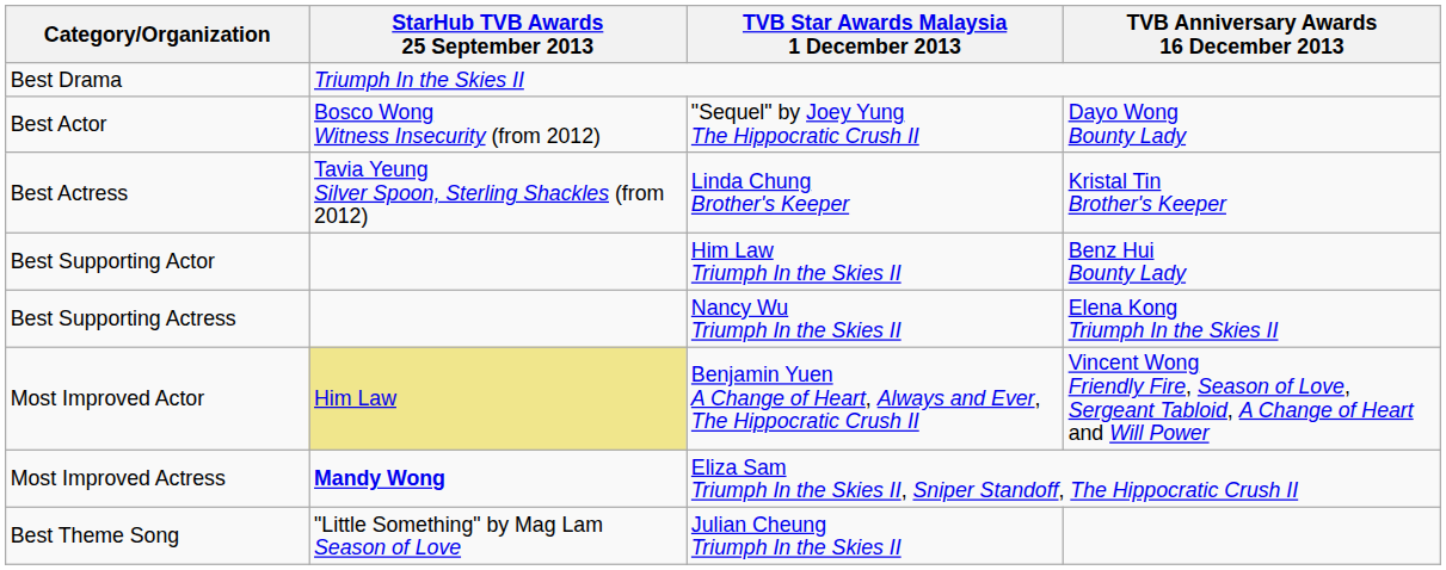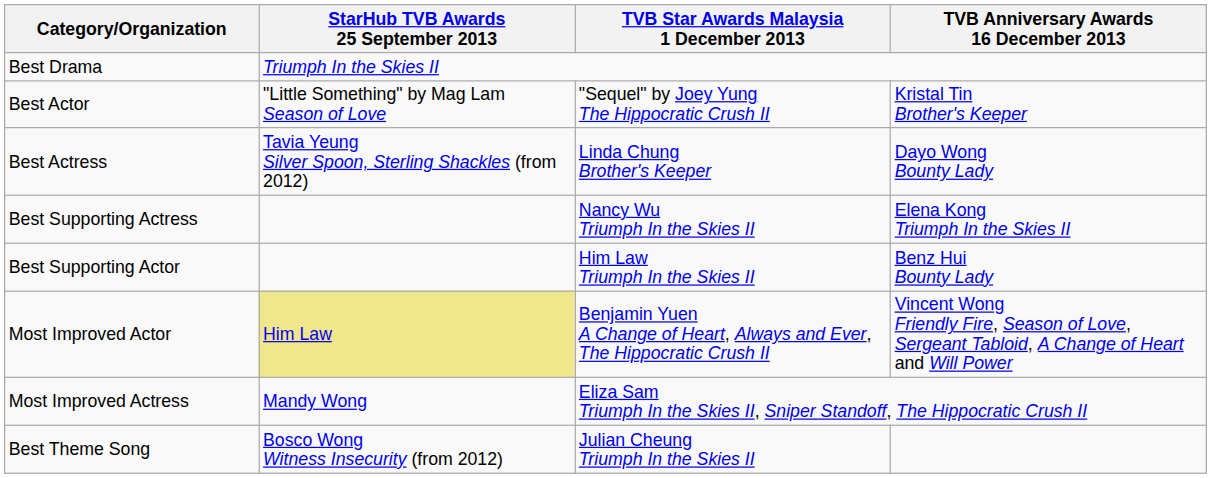 <table class="wikitable" style="font-size: 90%;">
 <tr>
 <th style="width:200px;">Category/Organization</th>
 <th style="width:250px;"><a href='#'>StarHub TVB Awards</a><br>25 September 2013</th>
 <th style="width:250px;"><a href='#'>TVB Star Awards Malaysia</a><br>1 December 2013</th>
 <th style="width:250px;">TVB Anniversary Awards<br> 16 December 2013</th>
 </tr>
 <tr>
 <td>Best Drama</td>
 <td colspan="3"><em><a href='#'>Triumph In the Skies II</a></em></td>
 </tr>
 <tr>
 <td>Best Actor</td>
-<td><a href='#'>Bosco Wong</a><br><em><a href='#'>Witness Insecurity</a></em> (from 2012)</td>
+<td>"Little Something" by Mag Lam<br><em><a href='#'>Season of Love</a></em></td>
 <td>"Sequel" by <a href='#'>Joey Yung</a><br><em><a href='#'>The Hippocratic Crush II</a></em></td>
-<td><a href='#'>Dayo Wong</a><br><em><a href='#'>Bounty Lady</a></em></td>
+<td><a href='#'>Kristal Tin</a><br><em><a href='#'>Brother's Keeper</a></em></td>
 </tr>
 <tr>
 <td>Best Actress</td>
 <td><a href='#'>Tavia Yeung</a><br><em><a href='#'>Silver Spoon, Sterling Shackles</a></em> (from 2012)</td>
 <td><a href='#'>Linda Chung</a><br><em><a href='#'>Brother's Keeper</a></em></td>
-<td><a href='#'>Kristal Tin</a><br><em><a href='#'>Brother's Keeper</a></em></td>
+<td><a href='#'>Dayo Wong</a><br><em><a href='#'>Bounty Lady</a></em></td>
+</tr>
+<tr>
+<td>Best Supporting Actress</td>
+<td></td>
+<td><a href='#'>Nancy Wu</a><br><em><a href='#'>Triumph In the Skies II</a></em></td>
+<td><a href='#'>Elena Kong</a><br><em><a href='#'>Triumph In the Skies II</a></em></td>
 </tr>
 <tr>
 <td>Best Supporting Actor</td>
 <td></td>
 <td><a href='#'>Him Law</a><br><em><a href='#'>Triumph In the Skies II</a></em></td>
 <td><a href='#'>Benz Hui</a><br><em><a href='#'>Bounty Lady</a></em></td>
-</tr>
-<tr>
-<td>Best Supporting Actress</td>
-<td></td>
-<td><a href='#'>Nancy Wu</a><br><em><a href='#'>Triumph In the Skies II</a></em></td>
-<td><a href='#'>Elena Kong</a><br><em><a href='#'>Triumph In the Skies II</a></em></td>
 </tr>
 <tr>
 <td>Most Improved Actor</td>
 <td style="background: khaki;"><a href='#'>Him Law</a></td>
 <td><a href='#'>Benjamin Yuen</a><br><em><a href='#'>A Change of Heart</a></em>, <em><a href='#'>Always and Ever</a></em>, <em><a href='#'>The Hippocratic Crush II</a></em></td>
 <td><a href='#'>Vincent Wong</a><br><em><a href='#'>Friendly Fire</a></em>, <em><a href='#'>Season of Love</a></em>, <em><a href='#'>Sergeant Tabloid</a></em>, <em><a href='#'>A Change of Heart</a></em> and <em><a href='#'>Will Power</a></em></td>
 </tr>
 <tr>
 <td>Most Improved Actress</td>
-<td><strong><a href='#'>Mandy Wong</a></strong></td>
+<td><a href='#'>Mandy Wong</a></td>
 <td colspan="2"><a href='#'>Eliza Sam</a><br><em><a href='#'>Triumph In the Skies II</a></em>, <em><a href='#'>Sniper Standoff</a></em>, <em><a href='#'>The Hippocratic Crush II</a></em></td>
 </tr>
 <tr>
 <td>Best Theme Song</td>
-<td>"Little Something" by Mag Lam<br><em><a href='#'>Season of Love</a></em></td>
+<td><a href='#'>Bosco Wong</a><br><em><a href='#'>Witness Insecurity</a></em> (from 2012)</td>
 <td><a href='#'>Julian Cheung</a><br><em><a href='#'>Triumph In the Skies II</a></em></td>
 <td></td>
 </tr>
 </table>
